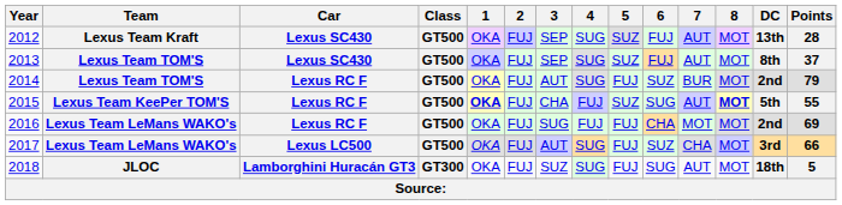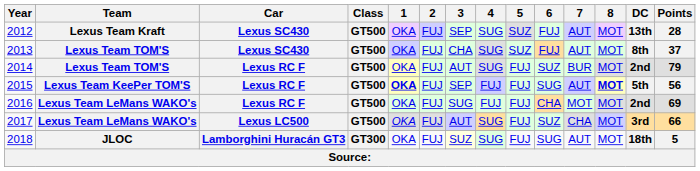 <table class="wikitable" style="text-align:center; font-size:85%">
 <tr>
 <th>Year</th>
 <th>Team</th>
 <th>Car</th>
 <th>Class</th>
 <th>1</th>
 <th>2</th>
 <th>3</th>
 <th>4</th>
 <th>5</th>
 <th>6</th>
 <th>7</th>
 <th>8</th>
 <th>DC</th>
 <th>Points</th>
 </tr>
 <tr>
 <td><a href='#'>2012</a></td>
 <th nowrap>Lexus Team Kraft</th>
 <th nowrap><a href='#'>Lexus SC430</a></th>
 <th>GT500</th>
 <td style="background:#EFCFFF;"><a href='#'>OKA</a><br></td>
 <td style="background:#CFCFFF;"><a href='#'>FUJ</a><br></td>
 <td style="background:#DFFFDF;"><a href='#'>SEP</a><br></td>
 <td style="background:#DFFFDF;"><a href='#'>SUG</a><br></td>
 <td style="background:#DFDFDF;"><a href='#'>SUZ</a><br></td>
 <td style="background:#DFFFDF;"><a href='#'>FUJ</a><br></td>
 <td style="background:#CFCFFF;"><a href='#'>AUT</a><br></td>
 <td style="background:#EFCFFF;"><a href='#'>MOT</a><br></td>
 <th>13th</th>
 <th>28</th>
 </tr>
 <tr>
 <td><a href='#'>2013</a></td>
 <th nowrap><a href='#'>Lexus Team TOM'S</a></th>
 <th nowrap><a href='#'>Lexus SC430</a></th>
 <th>GT500</th>
 <td style="background:#CFCFFF;"><a href='#'>OKA</a><br></td>
 <td style="background:#DFFFDF;"><a href='#'>FUJ</a><br></td>
-<td style="background:#DFFFDF;"><a href='#'>SEP</a><br></td>
+<td style="background:#DFFFDF;"><a href='#'>CHA</a><br></td>
 <td style="background:#DFDFDF;"><a href='#'>SUG</a><br></td>
 <td style="background:#DFFFDF;"><a href='#'>SUZ</a><br></td>
 <td style="background:#FFDF9F;"><a href='#'>FUJ</a><br></td>
 <td style="background:#DFFFDF;"><a href='#'>AUT</a><br></td>
 <td style="background:#DFFFDF;"><a href='#'>MOT</a><br></td>
 <th>8th</th>
 <th>37</th>
 </tr>
 <tr>
 <td><a href='#'>2014</a></td>
 <th nowrap><a href='#'>Lexus Team TOM'S</a></th>
 <th nowrap><a href='#'>Lexus RC F</a></th>
 <th>GT500</th>
 <td style="background:#FFFFBF;"><a href='#'>OKA</a><br></td>
 <td style="background:#DFFFDF;"><a href='#'>FUJ</a><br></td>
 <td style="background:#DFFFDF;"><a href='#'>AUT</a><br></td>
 <td style="background:#DFDFDF;"><a href='#'>SUG</a><br></td>
 <td style="background:#DFFFDF;"><a href='#'>FUJ</a><br></td>
 <td style="background:#DFFFDF;"><a href='#'>SUZ</a><br></td>
 <td style="background:#DFFFDF;"><a href='#'>BUR</a><br></td>
 <td style="background:#DFDFDF;"><a href='#'>MOT</a><br></td>
 <th style="background:#DFDFDF;">2nd</th>
 <th style="background:#DFDFDF;">79</th>
 </tr>
 <tr>
 <td><a href='#'>2015</a></td>
 <th nowrap><a href='#'>Lexus Team KeePer TOM'S</a></th>
 <th nowrap><a href='#'>Lexus RC F</a></th>
 <th>GT500</th>
 <td style="background:#FFFFBF;"><strong><a href='#'>OKA</a></strong><br></td>
 <td style="background:#DFFFDF;"><a href='#'>FUJ</a><br></td>
-<td style="background:#DFFFDF;"><a href='#'>CHA</a><br></td>
+<td style="background:#DFFFDF;"><a href='#'>SEP</a><br></td>
 <td style="background:#CFCFFF;"><a href='#'>FUJ</a><br></td>
-<td style="background:#DFFFDF;"><a href='#'>SUZ</a><br></td>
+<td style="background:#DFFFDF;"><a href='#'>FUJ</a><br></td>
 <td style="background:#DFFFDF;"><a href='#'>SUG</a><br></td>
 <td style="background:#CFCFFF;"><a href='#'>AUT</a><br></td>
 <td style="background:#FFFFBF;"><strong><a href='#'>MOT</a></strong><br></td>
 <th>5th</th>
-<th>55</th>
+<th>56</th>
 </tr>
 <tr>
 <td><a href='#'>2016</a></td>
 <th nowrap><a href='#'>Lexus Team LeMans WAKO's</a></th>
 <th nowrap><a href='#'>Lexus RC F</a></th>
 <th>GT500</th>
 <td style="background:#DFFFDF;"><a href='#'>OKA</a><br></td>
 <td style="background:#DFFFDF;"><a href='#'>FUJ</a><br></td>
 <td style="background:#DFFFDF;"><a href='#'>SUG</a><br></td>
 <td style="background:#DFFFDF;"><a href='#'>FUJ</a><br></td>
 <td style="background:#DFFFDF;"><a href='#'>FUJ</a><br></td>
 <td style="background:#FFDF9F;"><a href='#'>CHA</a><br></td>
 <td style="background:#DFFFDF;"><a href='#'>MOT</a><br></td>
 <td style="background:#DFDFDF;"><a href='#'>MOT</a><br></td>
 <th style="background:#DFDFDF;">2nd</th>
 <th style="background:#DFDFDF;">69</th>
 </tr>
 <tr>
 <td><a href='#'>2017</a></td>
 <th nowrap><a href='#'>Lexus Team LeMans WAKO's</a></th>
 <th nowrap><a href='#'>Lexus LC500</a></th>
 <th>GT500</th>
 <td style="background:#DFDFDF;"><em><a href='#'>OKA</a></em><br></td>
 <td style="background:#DFDFDF;"><a href='#'>FUJ</a><br></td>
 <td style="background:#CFCFFF;"><a href='#'>AUT</a><br></td>
 <td style="background:#FFDF9F;"><a href='#'>SUG</a><br></td>
 <td style="background:#DFFFDF;"><a href='#'>FUJ</a><br></td>
 <td style="background:#DFFFDF;"><a href='#'>SUZ</a><br></td>
 <td style="background:#DFDFDF;"><a href='#'>CHA</a><br></td>
 <td style="background:#CFCFFF;"><a href='#'>MOT</a><br></td>
 <th style="background:#FFDF9F;">3rd</th>
 <th style="background:#FFDF9F;">66</th>
 </tr>
 <tr>
 <td><a href='#'>2018</a></td>
 <th>JLOC</th>
 <th nowrap><a href='#'>Lamborghini Huracán GT3</a></th>
 <th nowrap>GT300</th>
 <td><a href='#'>OKA</a></td>
 <td><a href='#'>FUJ</a></td>
-<td><a href='#'>SUZ</a></td>
+<td style="background: lightyellow;"><a href='#'>SUZ</a></td>
 <td style="background:#DFFFDF;"><a href='#'>SUG</a><br></td>
 <td><a href='#'>FUJ</a></td>
 <td><a href='#'>SUG</a></td>
 <td><a href='#'>AUT</a></td>
 <td><a href='#'>MOT</a></td>
 <th>18th</th>
 <th>5</th>
 </tr>
 <tr>
 <th colspan="14">Source:</th>
 </tr>
 </table>
